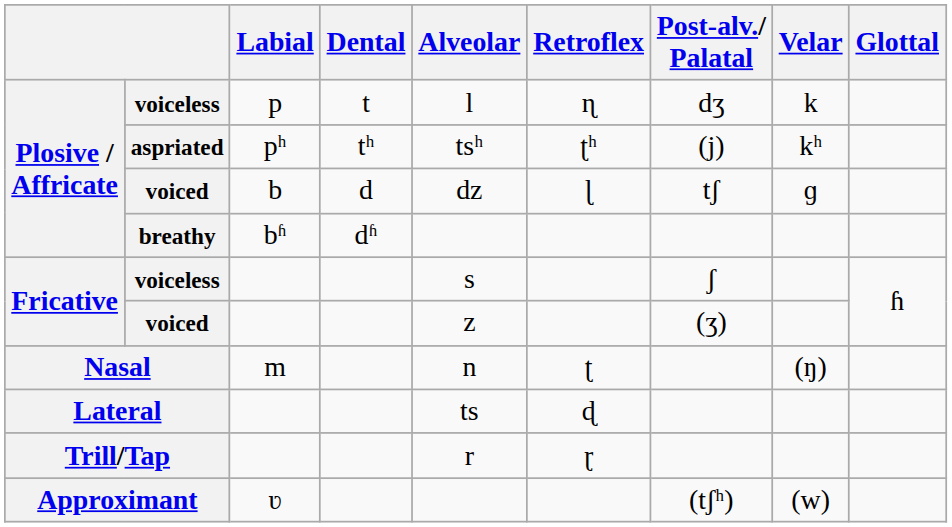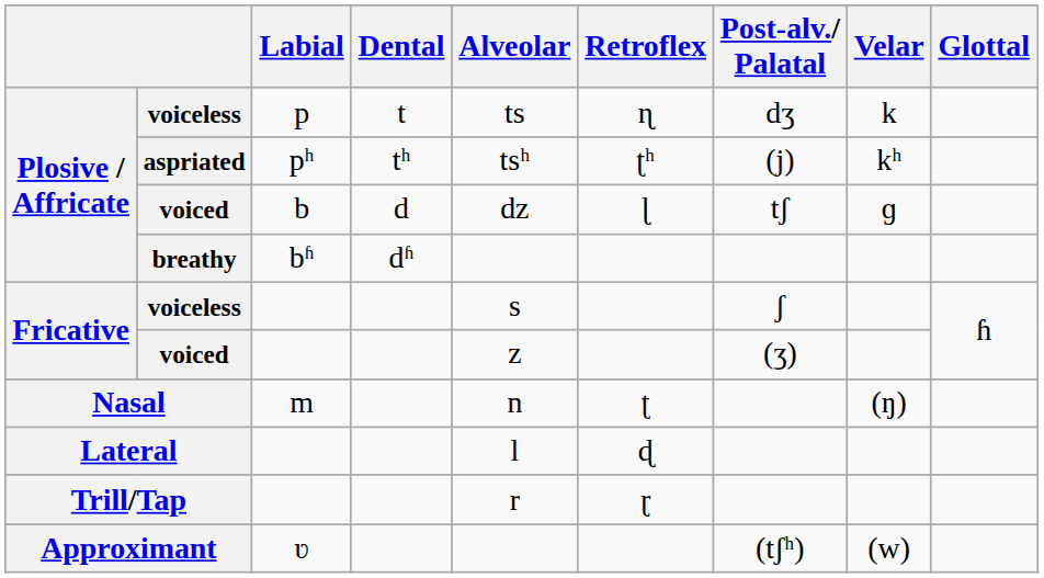 <table class="wikitable" style="text-align:center">
 <tr>
 <th colspan="2"></th>
 <th><a href='#'>Labial</a></th>
 <th><a href='#'>Dental</a></th>
 <th><a href='#'>Alveolar</a></th>
 <th><a href='#'>Retroflex</a></th>
 <th><a href='#'>Post-alv.</a>/<br><a href='#'>Palatal</a></th>
 <th><a href='#'>Velar</a></th>
 <th><a href='#'>Glottal</a></th>
 </tr>
 <tr>
 <th rowspan="4"><a href='#'>Plosive</a> / <br><a href='#'>Affricate</a></th>
 <th><small>voiceless</small></th>
 <td>p</td>
 <td>t</td>
-<td>l</td>
+<td>ts</td>
 <td>ɳ</td>
 <td>dʒ</td>
 <td>k</td>
 <td></td>
 </tr>
 <tr>
 <th><small>aspriated</small></th>
 <td>pʰ</td>
 <td>tʰ</td>
 <td>tsʰ</td>
 <td>ʈʰ</td>
 <td>(j)</td>
 <td>kʰ</td>
 <td></td>
 </tr>
 <tr>
 <th><small>voiced</small></th>
 <td>b</td>
 <td>d</td>
 <td>dz</td>
 <td>ɭ</td>
 <td>tʃ</td>
 <td>ɡ</td>
 <td></td>
 </tr>
 <tr>
 <th><small>breathy</small></th>
 <td>bʱ</td>
 <td>dʱ</td>
 <td></td>
 <td></td>
 <td></td>
 <td></td>
 <td></td>
 </tr>
 <tr>
 <th rowspan="2"><a href='#'>Fricative</a></th>
 <th><small>voiceless</small></th>
 <td></td>
 <td></td>
 <td>s</td>
 <td></td>
 <td>ʃ</td>
 <td></td>
 <td rowspan="2">ɦ</td>
 </tr>
 <tr>
 <th><small>voiced</small></th>
 <td></td>
 <td></td>
 <td>z</td>
 <td></td>
 <td>(ʒ)</td>
 <td></td>
 </tr>
 <tr>
 <th colspan="2"><a href='#'>Nasal</a></th>
 <td>m</td>
 <td></td>
 <td>n</td>
 <td>ʈ</td>
 <td></td>
 <td>(ŋ)</td>
 <td></td>
 </tr>
 <tr>
 <th colspan="2"><a href='#'>Lateral</a></th>
 <td></td>
 <td></td>
-<td>ts</td>
+<td>l</td>
 <td>ɖ</td>
 <td></td>
 <td></td>
 <td></td>
 </tr>
 <tr>
 <th colspan="2"><a href='#'>Trill</a>/<a href='#'>Tap</a></th>
 <td></td>
 <td></td>
 <td>r</td>
 <td>ɽ</td>
 <td></td>
 <td></td>
 <td></td>
 </tr>
 <tr>
 <th colspan="2"><a href='#'>Approximant</a></th>
 <td>ʋ</td>
 <td></td>
 <td></td>
 <td></td>
 <td>(tʃʰ)</td>
 <td>(w)</td>
 <td></td>
 </tr>
 </table>
